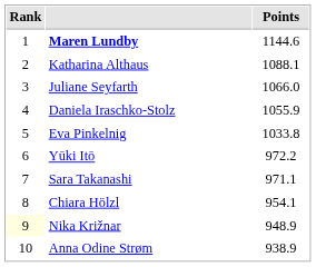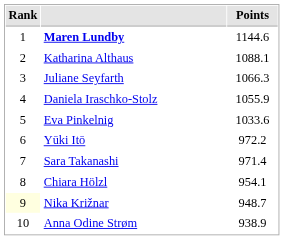 <table cellspacing="1" cellpadding="3" style="border:1px solid #AAAAAA;font-size:86%">
 <tr style="background-color: #E4E4E4;">
 <th style="border-bottom:1px solid #AAAAAA; width: 10px;">Rank</th>
 <th style="border-bottom:1px solid #AAAAAA; width: 200px;"></th>
 <th style="border-bottom:1px solid #AAAAAA; width: 50px;">Points</th>
 </tr>
 <tr>
 <td align=center>1</td>
 <td> <strong><a href='#'>Maren Lundby</a></strong></td>
 <td align=center>1144.6</td>
 </tr>
 <tr>
 <td align=center>2</td>
 <td> <a href='#'>Katharina Althaus</a></td>
 <td align=center>1088.1</td>
 </tr>
 <tr>
 <td align=center>3</td>
 <td> <a href='#'>Juliane Seyfarth</a></td>
-<td align=center>1066.0</td>
+<td align=center>1066.3</td>
 </tr>
 <tr>
 <td align=center>4</td>
 <td> <a href='#'>Daniela Iraschko-Stolz</a></td>
 <td align=center>1055.9</td>
 </tr>
 <tr>
 <td align=center>5</td>
 <td> <a href='#'>Eva Pinkelnig</a></td>
-<td align=center>1033.8</td>
+<td align=center>1033.6</td>
 </tr>
 <tr>
 <td align=center>6</td>
 <td> <a href='#'>Yūki Itō</a></td>
 <td align=center>972.2</td>
 </tr>
 <tr>
 <td align=center>7</td>
 <td> <a href='#'>Sara Takanashi</a></td>
-<td align=center>971.1</td>
+<td align=center>971.4</td>
 </tr>
 <tr>
 <td align=center>8</td>
 <td> <a href='#'>Chiara Hölzl</a></td>
 <td align=center>954.1</td>
 </tr>
 <tr>
 <td align=center style="background: lightyellow;">9</td>
 <td> <a href='#'>Nika Križnar</a></td>
-<td align=center>948.9</td>
+<td align=center>948.7</td>
 </tr>
 <tr>
 <td align=center>10</td>
 <td> <a href='#'>Anna Odine Strøm</a></td>
 <td align=center>938.9</td>
 </tr>
 </table>
